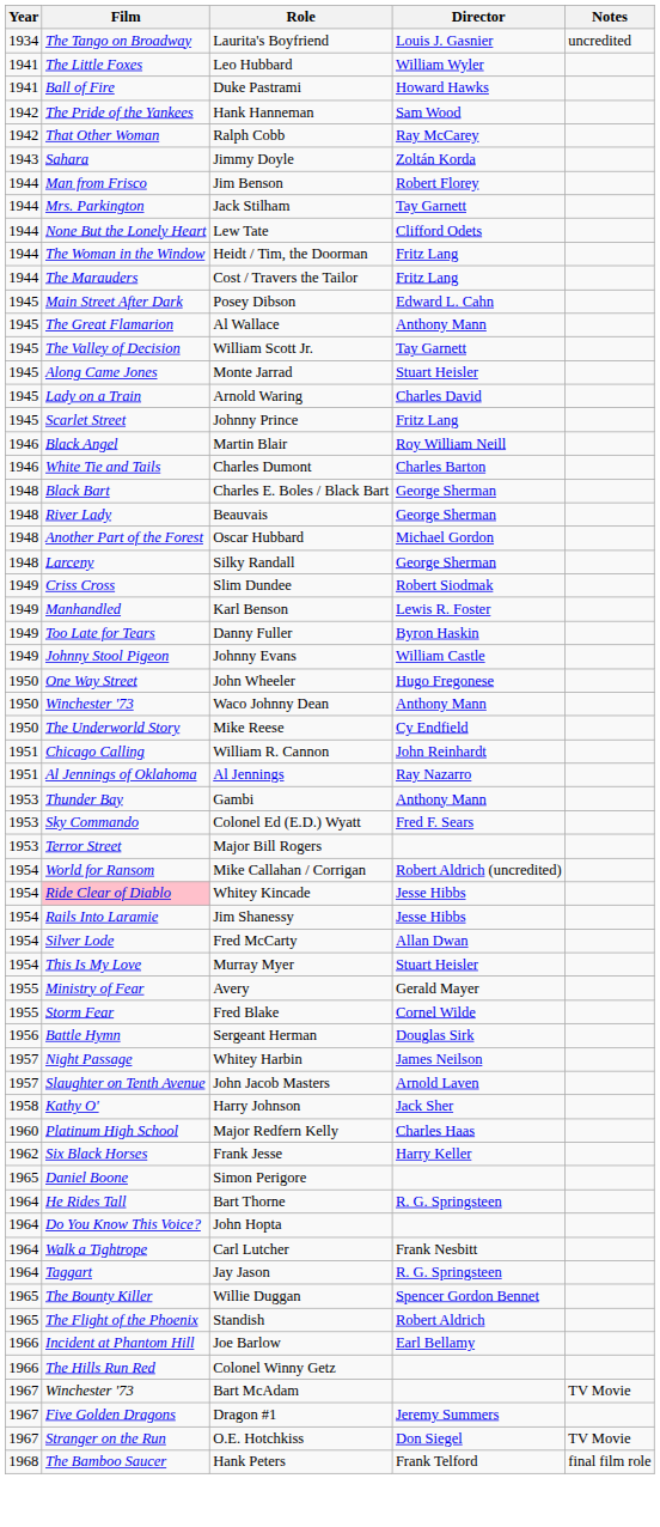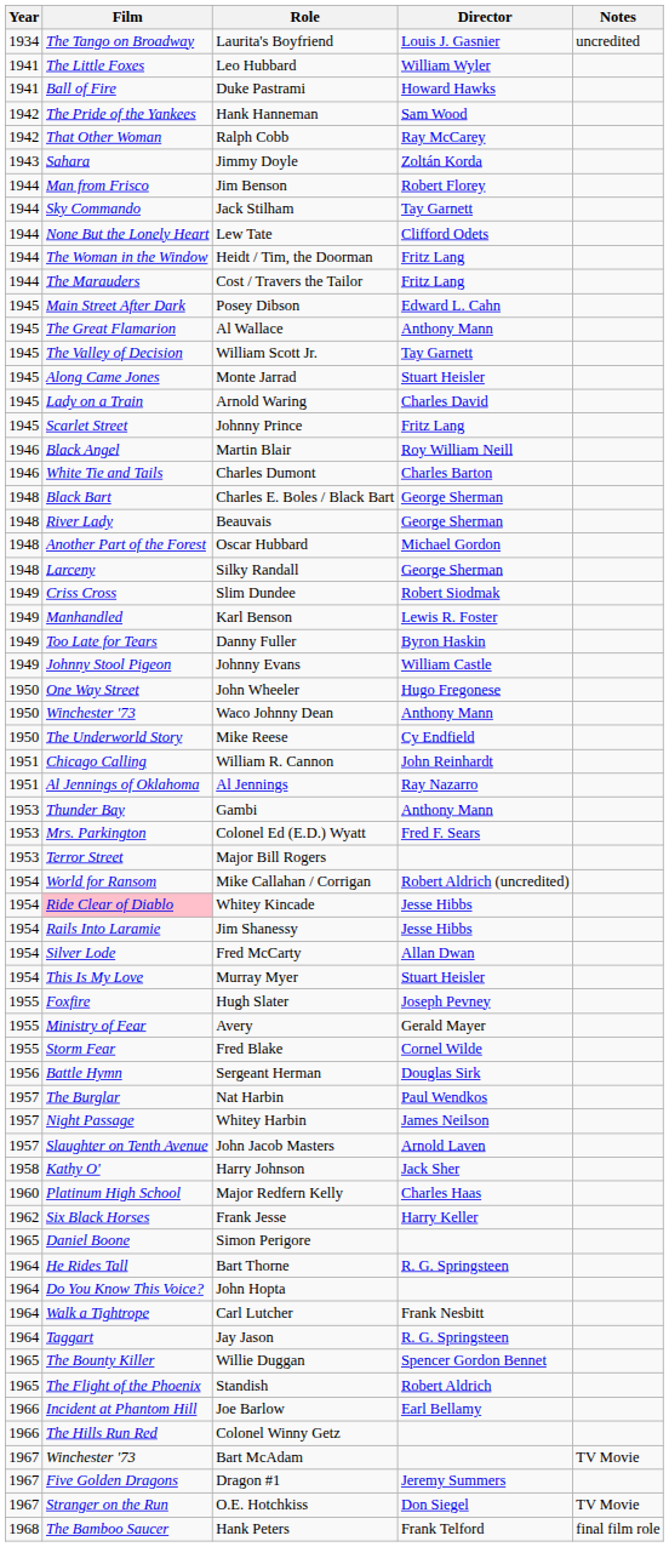 <table class="wikitable sortable">
 <tr>
 <th>Year</th>
 <th>Film</th>
 <th>Role</th>
 <th>Director</th>
 <th class="unsortable">Notes</th>
 </tr>
 <tr>
 <td>1934</td>
 <td><em><a href='#'>The Tango on Broadway</a></em></td>
 <td>Laurita's Boyfriend</td>
 <td><a href='#'>Louis J. Gasnier</a></td>
 <td>uncredited</td>
 </tr>
 <tr>
 <td>1941</td>
 <td><em><a href='#'>The Little Foxes</a></em></td>
 <td>Leo Hubbard</td>
 <td><a href='#'>William Wyler</a></td>
 <td></td>
 </tr>
 <tr>
 <td>1941</td>
 <td><em><a href='#'>Ball of Fire</a></em></td>
 <td>Duke Pastrami</td>
 <td><a href='#'>Howard Hawks</a></td>
 <td></td>
 </tr>
 <tr>
 <td>1942</td>
 <td><em><a href='#'>The Pride of the Yankees</a></em></td>
 <td>Hank Hanneman</td>
 <td><a href='#'>Sam Wood</a></td>
 <td></td>
 </tr>
 <tr>
 <td>1942</td>
 <td><em><a href='#'>That Other Woman</a></em></td>
 <td>Ralph Cobb</td>
 <td><a href='#'>Ray McCarey</a></td>
 <td></td>
 </tr>
 <tr>
 <td>1943</td>
 <td><em><a href='#'>Sahara</a></em></td>
 <td>Jimmy Doyle</td>
 <td><a href='#'>Zoltán Korda</a></td>
 <td></td>
 </tr>
 <tr>
 <td>1944</td>
 <td><em><a href='#'>Man from Frisco</a></em></td>
 <td>Jim Benson</td>
 <td><a href='#'>Robert Florey</a></td>
 <td></td>
 </tr>
 <tr>
 <td>1944</td>
-<td><em><a href='#'>Mrs. Parkington</a></em></td>
+<td><em><a href='#'>Sky Commando</a></em></td>
 <td>Jack Stilham</td>
 <td><a href='#'>Tay Garnett</a></td>
 <td></td>
 </tr>
 <tr>
 <td>1944</td>
 <td><em><a href='#'>None But the Lonely Heart</a></em></td>
 <td>Lew Tate</td>
 <td><a href='#'>Clifford Odets</a></td>
 <td></td>
 </tr>
 <tr>
 <td>1944</td>
 <td><em><a href='#'>The Woman in the Window</a></em></td>
 <td>Heidt / Tim, the Doorman</td>
 <td><a href='#'>Fritz Lang</a></td>
 <td></td>
 </tr>
 <tr>
 <td>1944</td>
 <td><em><a href='#'>The Marauders</a></em></td>
 <td>Cost / Travers the Tailor</td>
 <td><a href='#'>Fritz Lang</a></td>
 <td></td>
 </tr>
 <tr>
 <td>1945</td>
 <td><em><a href='#'>Main Street After Dark</a></em></td>
 <td>Posey Dibson</td>
 <td><a href='#'>Edward L. Cahn</a></td>
 <td></td>
 </tr>
 <tr>
 <td>1945</td>
 <td><em><a href='#'>The Great Flamarion</a></em></td>
 <td>Al Wallace</td>
 <td><a href='#'>Anthony Mann</a></td>
 <td></td>
 </tr>
 <tr>
 <td>1945</td>
 <td><em><a href='#'>The Valley of Decision</a></em></td>
 <td>William Scott Jr.</td>
 <td><a href='#'>Tay Garnett</a></td>
 <td></td>
 </tr>
 <tr>
 <td>1945</td>
 <td><em><a href='#'>Along Came Jones</a></em></td>
 <td>Monte Jarrad</td>
 <td><a href='#'>Stuart Heisler</a></td>
 <td></td>
 </tr>
 <tr>
 <td>1945</td>
 <td><em><a href='#'>Lady on a Train</a></em></td>
 <td>Arnold Waring</td>
 <td><a href='#'>Charles David</a></td>
 <td></td>
 </tr>
 <tr>
 <td>1945</td>
 <td><em><a href='#'>Scarlet Street</a></em></td>
 <td>Johnny Prince</td>
 <td><a href='#'>Fritz Lang</a></td>
 <td></td>
 </tr>
 <tr>
 <td>1946</td>
 <td><em><a href='#'>Black Angel</a></em></td>
 <td>Martin Blair</td>
 <td><a href='#'>Roy William Neill</a></td>
 <td></td>
 </tr>
 <tr>
 <td>1946</td>
 <td><em><a href='#'>White Tie and Tails</a></em></td>
 <td>Charles Dumont</td>
 <td><a href='#'>Charles Barton</a></td>
 <td></td>
 </tr>
 <tr>
 <td>1948</td>
 <td><em><a href='#'>Black Bart</a></em></td>
 <td>Charles E. Boles / Black Bart</td>
 <td><a href='#'>George Sherman</a></td>
 <td></td>
 </tr>
 <tr>
 <td>1948</td>
 <td><em><a href='#'>River Lady</a></em></td>
 <td>Beauvais</td>
 <td><a href='#'>George Sherman</a></td>
 <td></td>
 </tr>
 <tr>
 <td>1948</td>
 <td><em><a href='#'>Another Part of the Forest</a></em></td>
 <td>Oscar Hubbard</td>
 <td><a href='#'>Michael Gordon</a></td>
 <td></td>
 </tr>
 <tr>
 <td>1948</td>
 <td><em><a href='#'>Larceny</a></em></td>
 <td>Silky Randall</td>
 <td><a href='#'>George Sherman</a></td>
 <td></td>
 </tr>
 <tr>
 <td>1949</td>
 <td><em><a href='#'>Criss Cross</a></em></td>
 <td>Slim Dundee</td>
 <td><a href='#'>Robert Siodmak</a></td>
 <td></td>
 </tr>
 <tr>
 <td>1949</td>
 <td><em><a href='#'>Manhandled</a></em></td>
 <td>Karl Benson</td>
 <td><a href='#'>Lewis R. Foster</a></td>
 <td></td>
 </tr>
 <tr>
 <td>1949</td>
 <td><em><a href='#'>Too Late for Tears</a></em></td>
 <td>Danny Fuller</td>
 <td><a href='#'>Byron Haskin</a></td>
 <td></td>
 </tr>
 <tr>
 <td>1949</td>
 <td><em><a href='#'>Johnny Stool Pigeon</a></em></td>
 <td>Johnny Evans</td>
 <td><a href='#'>William Castle</a></td>
 <td></td>
 </tr>
 <tr>
 <td>1950</td>
 <td><em><a href='#'>One Way Street</a></em></td>
 <td>John Wheeler</td>
 <td><a href='#'>Hugo Fregonese</a></td>
 <td></td>
 </tr>
 <tr>
 <td>1950</td>
 <td><em><a href='#'>Winchester '73</a></em></td>
 <td>Waco Johnny Dean</td>
 <td><a href='#'>Anthony Mann</a></td>
 <td></td>
 </tr>
 <tr>
 <td>1950</td>
 <td><em><a href='#'>The Underworld Story</a></em></td>
 <td>Mike Reese</td>
 <td><a href='#'>Cy Endfield</a></td>
 <td></td>
 </tr>
 <tr>
 <td>1951</td>
 <td><em><a href='#'>Chicago Calling</a></em></td>
 <td>William R. Cannon</td>
 <td><a href='#'>John Reinhardt</a></td>
 <td></td>
 </tr>
 <tr>
 <td>1951</td>
 <td><em><a href='#'>Al Jennings of Oklahoma</a></em></td>
 <td><a href='#'>Al Jennings</a></td>
 <td><a href='#'>Ray Nazarro</a></td>
 <td></td>
 </tr>
 <tr>
 <td>1953</td>
 <td><em><a href='#'>Thunder Bay</a></em></td>
 <td>Gambi</td>
 <td><a href='#'>Anthony Mann</a></td>
 <td></td>
 </tr>
 <tr>
 <td>1953</td>
-<td><em><a href='#'>Sky Commando</a></em></td>
+<td><em><a href='#'>Mrs. Parkington</a></em></td>
 <td>Colonel Ed (E.D.) Wyatt</td>
 <td><a href='#'>Fred F. Sears</a></td>
 <td></td>
 </tr>
 <tr>
 <td>1953</td>
 <td><em><a href='#'>Terror Street</a></em></td>
 <td>Major Bill Rogers</td>
 <td></td>
 <td></td>
 </tr>
 <tr>
 <td>1954</td>
 <td><em><a href='#'>World for Ransom</a></em></td>
 <td>Mike Callahan / Corrigan</td>
 <td><a href='#'>Robert Aldrich</a> (uncredited)</td>
 <td></td>
 </tr>
 <tr>
 <td>1954</td>
 <td style="background: pink;"><em><a href='#'>Ride Clear of Diablo</a></em></td>
 <td>Whitey Kincade</td>
 <td><a href='#'>Jesse Hibbs</a></td>
 <td></td>
 </tr>
 <tr>
 <td>1954</td>
 <td><em><a href='#'>Rails Into Laramie</a></em></td>
 <td>Jim Shanessy</td>
 <td><a href='#'>Jesse Hibbs</a></td>
 <td></td>
 </tr>
 <tr>
 <td>1954</td>
 <td><em><a href='#'>Silver Lode</a></em></td>
 <td>Fred McCarty</td>
 <td><a href='#'>Allan Dwan</a></td>
 <td></td>
 </tr>
 <tr>
 <td>1954</td>
 <td><em><a href='#'>This Is My Love</a></em></td>
 <td>Murray Myer</td>
 <td><a href='#'>Stuart Heisler</a></td>
 <td></td>
 </tr>
 <tr>
 <td>1955</td>
+<td><em><a href='#'>Foxfire</a></em></td>
+<td>Hugh Slater</td>
+<td><a href='#'>Joseph Pevney</a></td>
+<td></td>
+</tr>
+<tr>
+<td>1955</td>
 <td><em><a href='#'>Ministry of Fear</a></em></td>
 <td>Avery</td>
 <td>Gerald Mayer</td>
 <td></td>
 </tr>
 <tr>
 <td>1955</td>
 <td><em><a href='#'>Storm Fear</a></em></td>
 <td>Fred Blake</td>
 <td><a href='#'>Cornel Wilde</a></td>
 <td></td>
 </tr>
 <tr>
 <td>1956</td>
 <td><em><a href='#'>Battle Hymn</a></em></td>
 <td>Sergeant Herman</td>
 <td><a href='#'>Douglas Sirk</a></td>
+<td></td>
+</tr>
+<tr>
+<td>1957</td>
+<td><em><a href='#'>The Burglar</a></em></td>
+<td>Nat Harbin</td>
+<td><a href='#'>Paul Wendkos</a></td>
 <td></td>
 </tr>
 <tr>
 <td>1957</td>
 <td><em><a href='#'>Night Passage</a></em></td>
 <td>Whitey Harbin</td>
 <td><a href='#'>James Neilson</a></td>
 <td></td>
 </tr>
 <tr>
 <td>1957</td>
 <td><em><a href='#'>Slaughter on Tenth Avenue</a></em></td>
 <td>John Jacob Masters</td>
 <td><a href='#'>Arnold Laven</a></td>
 <td></td>
 </tr>
 <tr>
 <td>1958</td>
 <td><em><a href='#'>Kathy O'</a></em></td>
 <td>Harry Johnson</td>
 <td><a href='#'>Jack Sher</a></td>
 <td></td>
 </tr>
 <tr>
 <td>1960</td>
 <td><em><a href='#'>Platinum High School</a></em></td>
 <td>Major Redfern Kelly</td>
 <td><a href='#'>Charles Haas</a></td>
 <td></td>
 </tr>
 <tr>
 <td>1962</td>
 <td><em><a href='#'>Six Black Horses</a></em></td>
 <td>Frank Jesse</td>
 <td><a href='#'>Harry Keller</a></td>
 <td></td>
 </tr>
 <tr>
 <td>1965</td>
 <td><em><a href='#'>Daniel Boone</a></em></td>
 <td>Simon Perigore</td>
 <td></td>
 <td></td>
 </tr>
 <tr>
 <td>1964</td>
 <td><em><a href='#'>He Rides Tall</a></em></td>
 <td>Bart Thorne</td>
 <td><a href='#'>R. G. Springsteen</a></td>
 <td></td>
 </tr>
 <tr>
 <td>1964</td>
 <td><em><a href='#'>Do You Know This Voice?</a></em></td>
 <td>John Hopta</td>
 <td></td>
 <td></td>
 </tr>
 <tr>
 <td>1964</td>
 <td><em><a href='#'>Walk a Tightrope</a></em></td>
 <td>Carl Lutcher</td>
 <td>Frank Nesbitt</td>
 <td></td>
 </tr>
 <tr>
 <td>1964</td>
 <td><em><a href='#'>Taggart</a></em></td>
 <td>Jay Jason</td>
 <td><a href='#'>R. G. Springsteen</a></td>
 <td></td>
 </tr>
 <tr>
 <td>1965</td>
 <td><em><a href='#'>The Bounty Killer</a></em></td>
 <td>Willie Duggan</td>
 <td><a href='#'>Spencer Gordon Bennet</a></td>
 <td></td>
 </tr>
 <tr>
 <td>1965</td>
 <td><em><a href='#'>The Flight of the Phoenix</a></em></td>
 <td>Standish</td>
 <td><a href='#'>Robert Aldrich</a></td>
 <td></td>
 </tr>
 <tr>
 <td>1966</td>
 <td><em><a href='#'>Incident at Phantom Hill</a></em></td>
 <td>Joe Barlow</td>
 <td><a href='#'>Earl Bellamy</a></td>
 <td></td>
 </tr>
 <tr>
 <td>1966</td>
 <td><em><a href='#'>The Hills Run Red</a></em></td>
 <td>Colonel Winny Getz</td>
 <td></td>
 </tr>
 <tr>
 <td>1967</td>
 <td><em>Winchester '73</em></td>
 <td>Bart McAdam</td>
 <td></td>
 <td>TV Movie</td>
 </tr>
 <tr>
 <td>1967</td>
 <td><em><a href='#'>Five Golden Dragons</a></em></td>
 <td>Dragon #1</td>
 <td><a href='#'>Jeremy Summers</a></td>
 <td></td>
 </tr>
 <tr>
 <td>1967</td>
 <td><em><a href='#'>Stranger on the Run</a></em></td>
 <td>O.E. Hotchkiss</td>
 <td><a href='#'>Don Siegel</a></td>
 <td>TV Movie</td>
 </tr>
 <tr>
 <td>1968</td>
 <td><em><a href='#'>The Bamboo Saucer</a></em></td>
 <td>Hank Peters</td>
 <td>Frank Telford</td>
 <td>final film role</td>
 </tr>
 </table>
